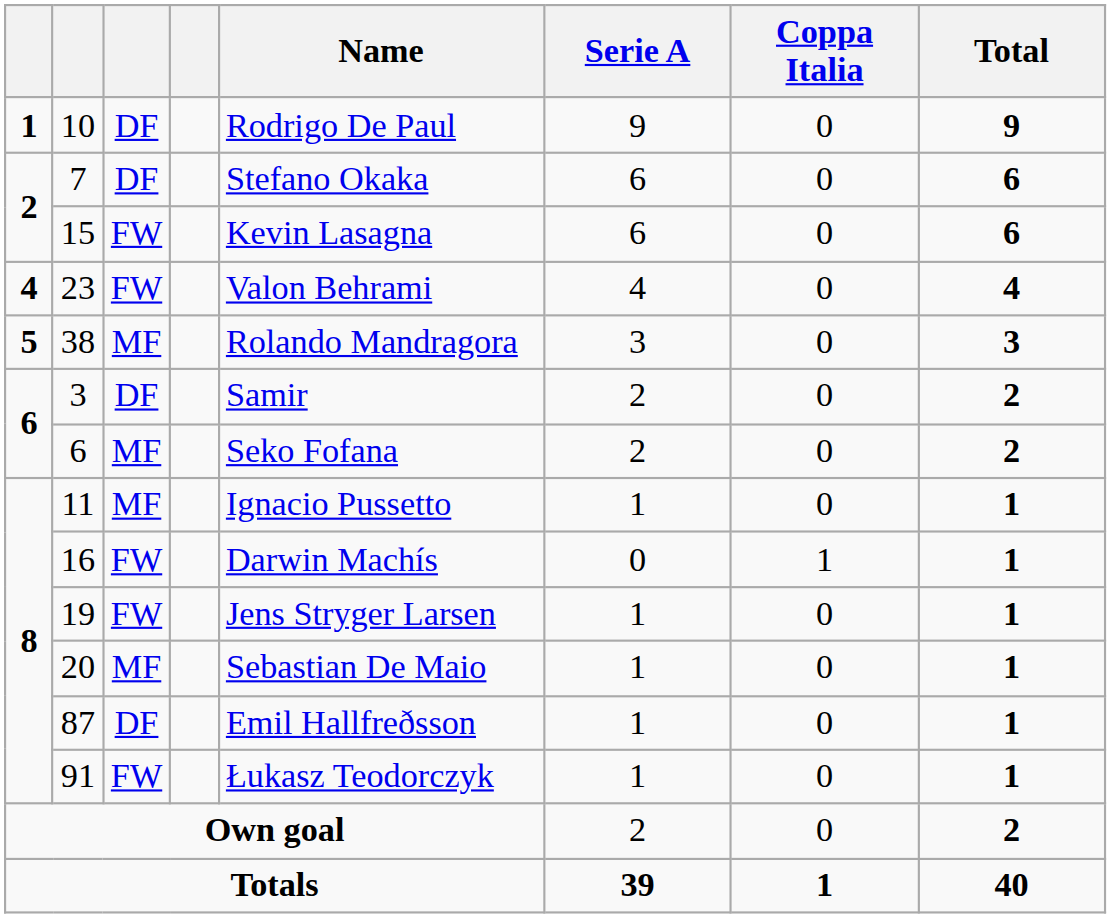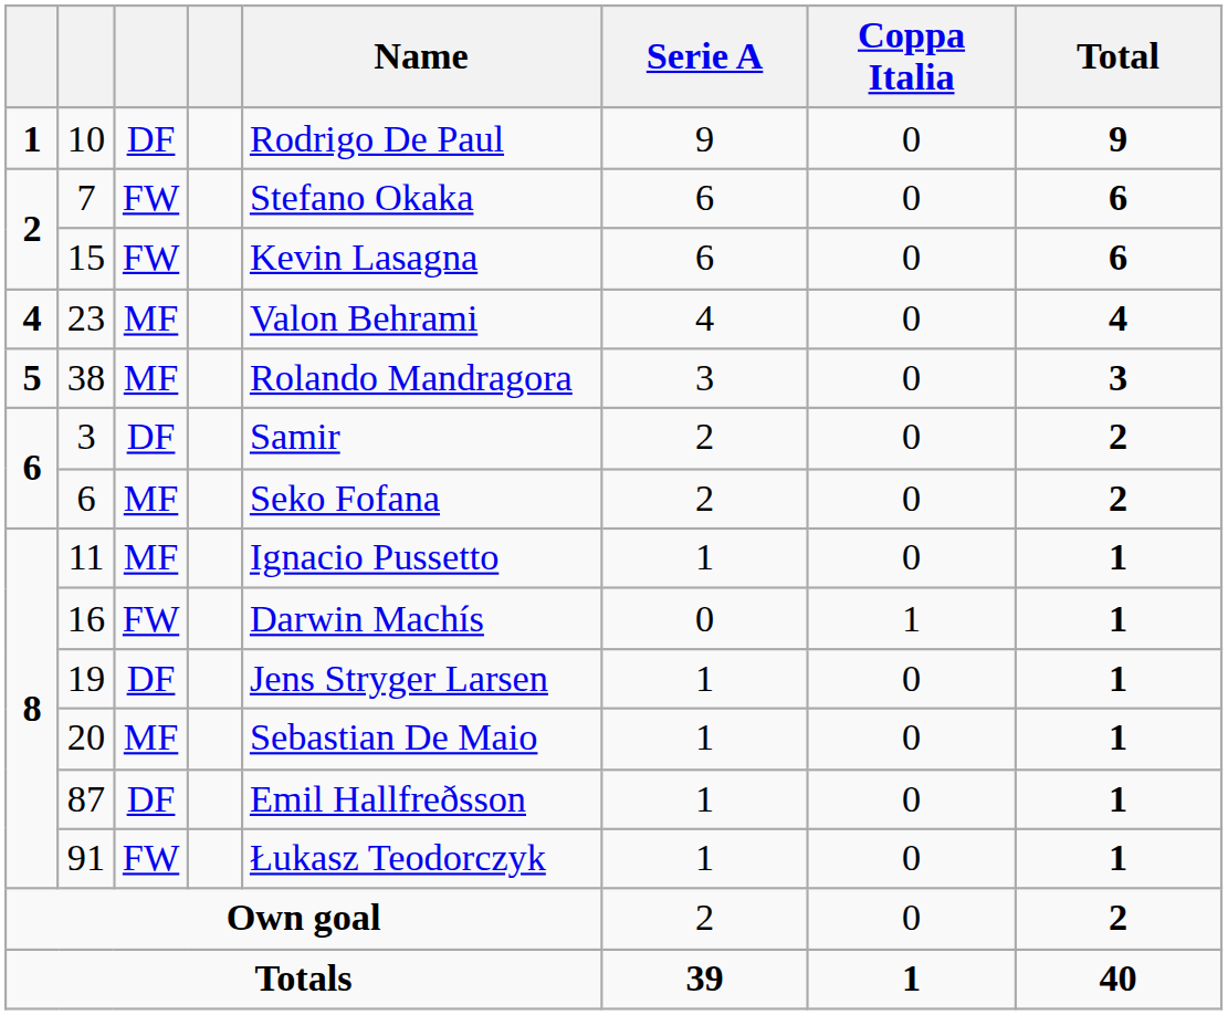 <table class="wikitable" style="text-align:center">
 <tr>
 <th width=15></th>
 <th width=15></th>
 <th width=15></th>
 <th width=15></th>
 <th width=145>Name</th>
 <th width=80><strong><a href='#'>Serie A</a></strong></th>
 <th width=80><strong><a href='#'>Coppa Italia</a></strong></th>
 <th width=80>Total</th>
 </tr>
 <tr>
 <td><strong>1</strong></td>
 <td>10</td>
 <td><a href='#'>DF</a></td>
 <td></td>
 <td align=left><a href='#'>Rodrigo De Paul</a></td>
 <td>9</td>
 <td>0</td>
 <td><strong>9</strong></td>
 </tr>
 <tr>
 <td rowspan=2><strong>2</strong></td>
 <td>7</td>
-<td><a href='#'>DF</a></td>
+<td><a href='#'>FW</a></td>
 <td></td>
 <td align=left><a href='#'>Stefano Okaka</a></td>
 <td>6</td>
 <td>0</td>
 <td><strong>6</strong></td>
 </tr>
 <tr>
 <td>15</td>
 <td><a href='#'>FW</a></td>
 <td></td>
 <td align=left><a href='#'>Kevin Lasagna</a></td>
 <td>6</td>
 <td>0</td>
 <td><strong>6</strong></td>
 </tr>
 <tr>
 <td><strong>4</strong></td>
 <td>23</td>
-<td><a href='#'>FW</a></td>
+<td><a href='#'>MF</a></td>
 <td></td>
 <td align=left><a href='#'>Valon Behrami</a></td>
 <td>4</td>
 <td>0</td>
 <td><strong>4</strong></td>
 </tr>
 <tr>
 <td><strong>5</strong></td>
 <td>38</td>
 <td><a href='#'>MF</a></td>
 <td></td>
 <td align=left><a href='#'>Rolando Mandragora</a></td>
 <td>3</td>
 <td>0</td>
 <td><strong>3</strong></td>
 </tr>
 <tr>
 <td rowspan=2><strong>6</strong></td>
 <td>3</td>
 <td><a href='#'>DF</a></td>
 <td></td>
 <td align=left><a href='#'>Samir</a></td>
 <td>2</td>
 <td>0</td>
 <td><strong>2</strong></td>
 </tr>
 <tr>
 <td>6</td>
 <td><a href='#'>MF</a></td>
 <td></td>
 <td align=left><a href='#'>Seko Fofana</a></td>
 <td>2</td>
 <td>0</td>
 <td><strong>2</strong></td>
 </tr>
 <tr>
 <td rowspan=6><strong>8</strong></td>
 <td>11</td>
 <td><a href='#'>MF</a></td>
 <td></td>
 <td align=left><a href='#'>Ignacio Pussetto</a></td>
 <td>1</td>
 <td>0</td>
 <td><strong>1</strong></td>
 </tr>
 <tr>
 <td>16</td>
 <td><a href='#'>FW</a></td>
 <td></td>
 <td align=left><a href='#'>Darwin Machís</a></td>
 <td>0</td>
 <td>1</td>
 <td><strong>1</strong></td>
 </tr>
 <tr>
 <td>19</td>
-<td><a href='#'>FW</a></td>
+<td><a href='#'>DF</a></td>
 <td></td>
 <td align=left><a href='#'>Jens Stryger Larsen</a></td>
 <td>1</td>
 <td>0</td>
 <td><strong>1</strong></td>
 </tr>
 <tr>
 <td>20</td>
 <td><a href='#'>MF</a></td>
 <td></td>
 <td align=left><a href='#'>Sebastian De Maio</a></td>
 <td>1</td>
 <td>0</td>
 <td><strong>1</strong></td>
 </tr>
 <tr>
 <td>87</td>
 <td><a href='#'>DF</a></td>
 <td></td>
 <td align=left><a href='#'>Emil Hallfreðsson</a></td>
 <td>1</td>
 <td>0</td>
 <td><strong>1</strong></td>
 </tr>
 <tr>
 <td>91</td>
 <td><a href='#'>FW</a></td>
 <td></td>
 <td align=left><a href='#'>Łukasz Teodorczyk</a></td>
 <td>1</td>
 <td>0</td>
 <td><strong>1</strong></td>
 </tr>
 <tr>
 <td colspan=5><strong>Own goal</strong></td>
 <td>2</td>
 <td>0</td>
 <td><strong>2</strong></td>
 </tr>
 <tr>
 <td colspan=5><strong>Totals</strong></td>
 <td><strong>39</strong></td>
 <td><strong>1</strong></td>
 <td><strong>40</strong></td>
 </tr>
 </table>
